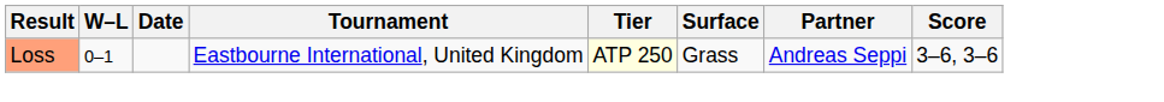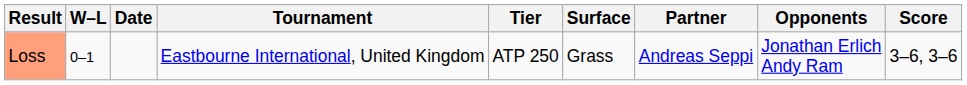 <table class="wikitable">
 <tr>
 <th>Result</th>
 <th class="unsortable">W–L</th>
 <th>Date</th>
 <th>Tournament</th>
 <th>Tier</th>
 <th>Surface</th>
 <th>Partner</th>
+<th>Opponents</th>
 <th class="unsortable">Score</th>
 </tr>
 <tr>
 <td bgcolor=ffa07a>Loss</td>
 <td><small>0–1</small></td>
 <td><a href='#'></a></td>
 <td><a href='#'>Eastbourne International</a>, United Kingdom</td>
-<td style="background: lightyellow;">ATP 250</td>
+<td>ATP 250</td>
 <td>Grass</td>
 <td> <a href='#'>Andreas Seppi</a></td>
+<td> <a href='#'>Jonathan Erlich</a><br> <a href='#'>Andy Ram</a></td>
 <td>3–6, 3–6</td>
 </tr>
 </table>
